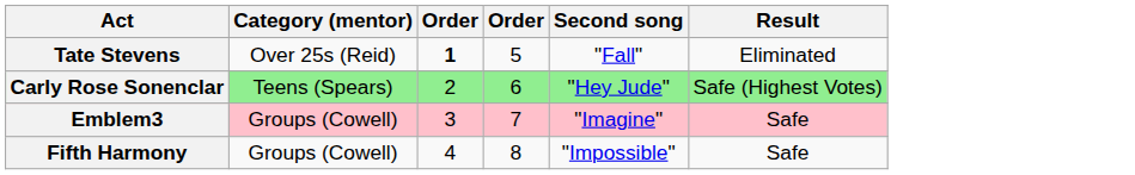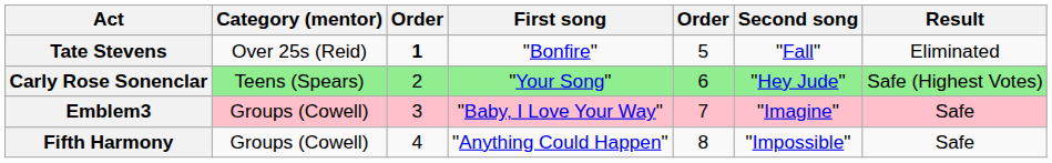 <table class="wikitable plainrowheaders" style="text-align:center;">
 <tr>
 <th scope="col">Act</th>
 <th scope="col">Category (mentor)</th>
 <th scope="col">Order</th>
+<th scope="col">First song</th>
 <th scope="col">Order</th>
 <th scope="col">Second song</th>
 <th scope="col">Result</th>
 </tr>
 <tr>
 <th scope="row">Tate Stevens</th>
 <td>Over 25s (Reid)</td>
 <td><strong>1</strong></td>
+<td>"<a href='#'>Bonfire</a>"</td>
 <td>5</td>
 <td>"<a href='#'>Fall</a>"</td>
 <td>Eliminated</td>
 </tr>
 <tr style="background:lightgreen;">
 <th scope="row">Carly Rose Sonenclar</th>
 <td>Teens (Spears)</td>
 <td>2</td>
+<td>"<a href='#'>Your Song</a>"</td>
 <td>6</td>
 <td>"<a href='#'>Hey Jude</a>"</td>
 <td>Safe (Highest Votes)</td>
 </tr>
 <tr style="background:pink;">
 <th scope="row">Emblem3</th>
 <td>Groups (Cowell)</td>
 <td>3</td>
+<td>"<a href='#'>Baby, I Love Your Way</a>"</td>
 <td>7</td>
 <td>"<a href='#'>Imagine</a>"</td>
 <td>Safe</td>
 </tr>
 <tr>
 <th scope="row">Fifth Harmony</th>
 <td>Groups (Cowell)</td>
 <td>4</td>
+<td>"<a href='#'>Anything Could Happen</a>"</td>
 <td>8</td>
 <td>"<a href='#'>Impossible</a>"</td>
 <td>Safe</td>
 </tr>
 </table>
